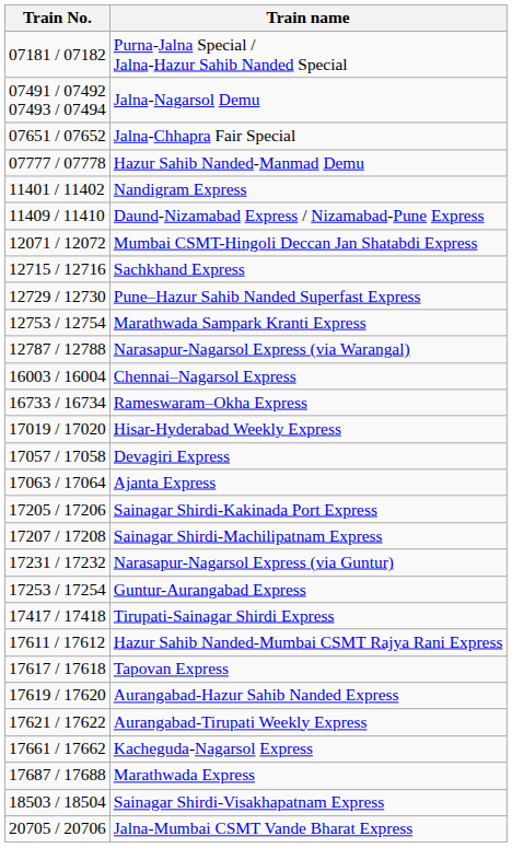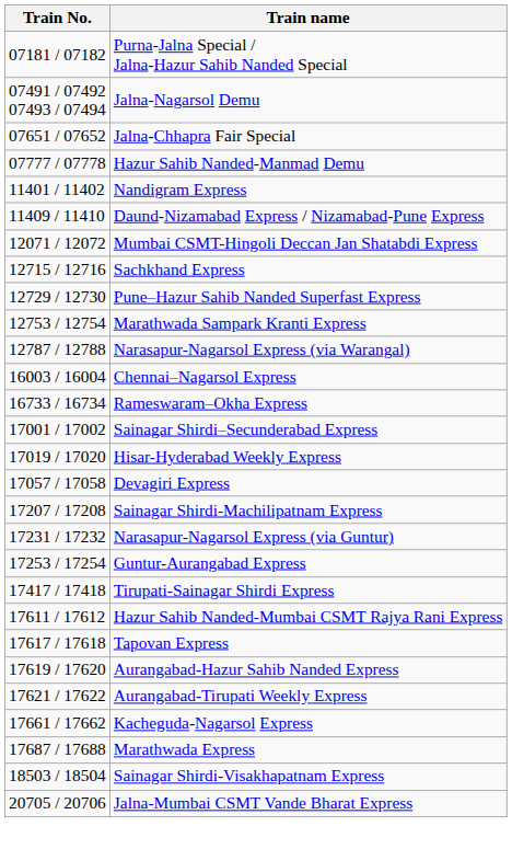 <table class="wikitable sortable">
 <tr>
 <th>Train No.</th>
 <th>Train name</th>
 </tr>
 <tr>
 <td>07181 / 07182</td>
 <td><a href='#'>Purna</a>-<a href='#'>Jalna</a> Special /<br><a href='#'>Jalna</a>-<a href='#'>Hazur Sahib Nanded</a> Special</td>
 </tr>
 <tr>
 <td>07491 / 07492<br>07493 / 07494</td>
 <td><a href='#'>Jalna</a>-<a href='#'>Nagarsol</a> <a href='#'>Demu</a></td>
 </tr>
 <tr>
 <td>07651 / 07652</td>
 <td><a href='#'>Jalna</a>-<a href='#'>Chhapra</a> Fair Special</td>
 </tr>
 <tr>
 <td>07777 / 07778</td>
 <td><a href='#'>Hazur Sahib Nanded</a>-<a href='#'>Manmad</a> <a href='#'>Demu</a></td>
 </tr>
 <tr>
 <td>11401 / 11402</td>
 <td><a href='#'>Nandigram Express</a></td>
 </tr>
 <tr>
 <td>11409 / 11410</td>
 <td><a href='#'>Daund</a>-<a href='#'>Nizamabad</a> <a href='#'>Express</a> / <a href='#'>Nizamabad</a>-<a href='#'>Pune</a> <a href='#'>Express</a></td>
 </tr>
 <tr>
 <td>12071 / 12072</td>
 <td><a href='#'>Mumbai CSMT-Hingoli Deccan Jan Shatabdi Express</a></td>
 </tr>
 <tr>
 <td>12715 / 12716</td>
 <td><a href='#'>Sachkhand Express</a></td>
 </tr>
 <tr>
 <td>12729 / 12730</td>
 <td><a href='#'>Pune–Hazur Sahib Nanded Superfast Express</a></td>
 </tr>
 <tr>
 <td>12753 / 12754</td>
 <td><a href='#'>Marathwada Sampark Kranti Express</a></td>
 </tr>
 <tr>
 <td>12787 / 12788</td>
 <td><a href='#'>Narasapur-Nagarsol Express (via Warangal)</a></td>
 </tr>
 <tr>
 <td>16003 / 16004</td>
 <td><a href='#'>Chennai–Nagarsol Express</a></td>
 </tr>
 <tr>
 <td>16733 / 16734</td>
 <td><a href='#'>Rameswaram–Okha Express</a></td>
 </tr>
 <tr>
+<td>17001 / 17002</td>
+<td><a href='#'>Sainagar Shirdi–Secunderabad Express</a></td>
+</tr>
+<tr>
 <td>17019 / 17020</td>
 <td><a href='#'>Hisar-Hyderabad Weekly Express</a></td>
 </tr>
 <tr>
 <td>17057 / 17058</td>
 <td><a href='#'>Devagiri Express</a></td>
-</tr>
-<tr>
-<td>17063 / 17064</td>
-<td><a href='#'>Ajanta Express</a></td>
-</tr>
-<tr>
-<td>17205 / 17206</td>
-<td><a href='#'>Sainagar Shirdi-Kakinada Port Express</a></td>
 </tr>
 <tr>
 <td>17207 / 17208</td>
 <td><a href='#'>Sainagar Shirdi-Machilipatnam Express</a></td>
 </tr>
 <tr>
 <td>17231 / 17232</td>
 <td><a href='#'>Narasapur-Nagarsol Express (via Guntur)</a></td>
 </tr>
 <tr>
 <td>17253 / 17254</td>
 <td><a href='#'>Guntur-Aurangabad Express</a></td>
 </tr>
 <tr>
 <td>17417 / 17418</td>
 <td><a href='#'>Tirupati-Sainagar Shirdi Express</a></td>
 </tr>
 <tr>
 <td>17611 / 17612</td>
 <td><a href='#'>Hazur Sahib Nanded-Mumbai CSMT Rajya Rani Express</a></td>
 </tr>
 <tr>
 <td>17617 / 17618</td>
 <td><a href='#'>Tapovan Express</a></td>
 </tr>
 <tr>
 <td>17619 / 17620</td>
 <td><a href='#'>Aurangabad-Hazur Sahib Nanded Express</a></td>
 </tr>
 <tr>
 <td>17621 / 17622</td>
 <td><a href='#'>Aurangabad-Tirupati Weekly Express</a></td>
 </tr>
 <tr>
 <td>17661 / 17662</td>
 <td><a href='#'>Kacheguda</a>-<a href='#'>Nagarsol</a> <a href='#'>Express</a></td>
 </tr>
 <tr>
 <td>17687 / 17688</td>
 <td><a href='#'>Marathwada Express</a></td>
 </tr>
 <tr>
 <td>18503 / 18504</td>
 <td><a href='#'>Sainagar Shirdi-Visakhapatnam Express</a></td>
 </tr>
 <tr>
 <td>20705 / 20706</td>
 <td><a href='#'>Jalna-Mumbai CSMT Vande Bharat Express</a></td>
 </tr>
 </table>
